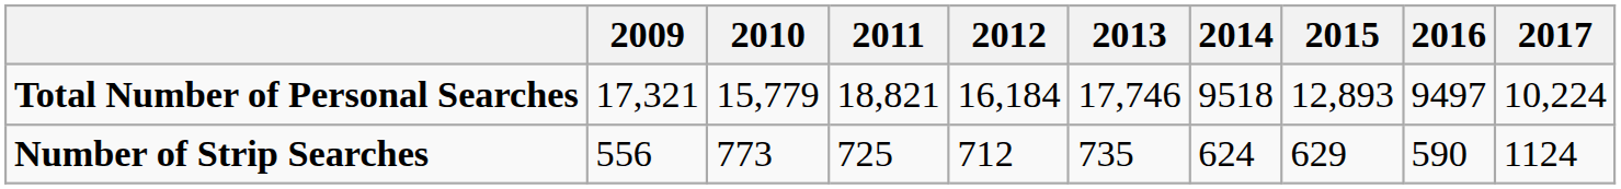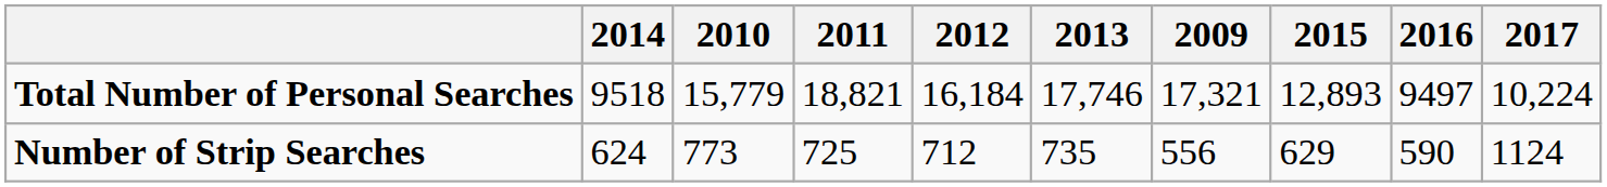 <table class="wikitable">
 <tr>
 <th></th>
-<th>2009</th>
+<th>2014</th>
 <th>2010</th>
 <th>2011</th>
 <th>2012</th>
 <th>2013</th>
-<th>2014</th>
+<th>2009</th>
 <th>2015</th>
 <th>2016</th>
 <th>2017</th>
 </tr>
 <tr>
 <td><strong>Total Number of Personal Searches</strong></td>
-<td>17,321</td>
+<td>9518</td>
 <td>15,779</td>
 <td>18,821</td>
 <td>16,184</td>
 <td>17,746</td>
-<td>9518</td>
+<td>17,321</td>
 <td>12,893</td>
 <td>9497</td>
 <td>10,224</td>
 </tr>
 <tr>
 <td><strong>Number of Strip Searches</strong></td>
-<td>556</td>
+<td>624</td>
 <td>773</td>
 <td>725</td>
 <td>712</td>
 <td>735</td>
-<td>624</td>
+<td>556</td>
 <td>629</td>
 <td>590</td>
 <td>1124</td>
 </tr>
 </table>
